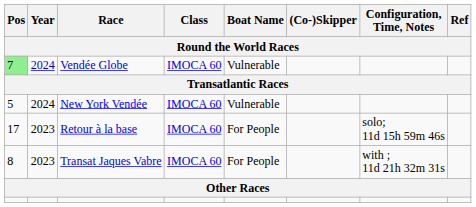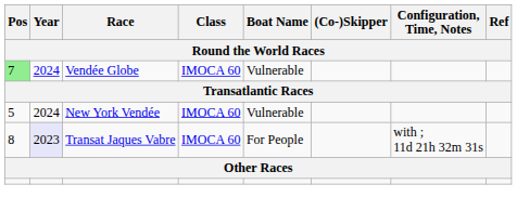 <table class="wikitable sortable">
 <tr>
 <th>Pos</th>
 <th>Year</th>
 <th>Race</th>
 <th>Class</th>
 <th>Boat Name</th>
 <th>(Co-)Skipper</th>
 <th>Configuration,<br>Time, Notes</th>
 <th>Ref</th>
 </tr>
 <tr>
 <th colspan="8"><strong>Round the World Races</strong></th>
 </tr>
 <tr>
 <td style="background: lightgreen;">7</td>
 <td><a href='#'>2024</a></td>
 <td><a href='#'>Vendée Globe</a></td>
 <td><a href='#'>IMOCA 60</a></td>
 <td>Vulnerable</td>
 <td></td>
 <td></td>
 <td></td>
 </tr>
 <tr>
 <th colspan="8"><strong>Transatlantic Races</strong></th>
 </tr>
 <tr>
 <td>5</td>
 <td>2024</td>
 <td><a href='#'>New York Vendée</a></td>
 <td><a href='#'>IMOCA 60</a></td>
 <td>Vulnerable</td>
 <td></td>
 <td></td>
 <td></td>
 </tr>
 <tr>
-<td>17</td>
-<td>2023</td>
-<td><a href='#'>Retour à la base</a></td>
-<td><a href='#'>IMOCA 60</a></td>
-<td>For People</td>
-<td></td>
-<td>solo;<br>11d 15h 59m 46s</td>
-<td></td>
-</tr>
-<tr>
 <td>8</td>
-<td>2023</td>
+<td style="background: lavender;">2023</td>
 <td><a href='#'>Transat Jaques Vabre</a></td>
 <td><a href='#'>IMOCA 60</a></td>
 <td>For People</td>
 <td></td>
 <td>with ;<br>11d 21h 32m 31s</td>
 <td></td>
 </tr>
 <tr>
 <th colspan="8"><strong>Other Races</strong></th>
 </tr>
 <tr>
 <td></td>
 <td></td>
 <td></td>
 <td></td>
 <td></td>
 <td></td>
 <td></td>
 <td></td>
 </tr>
 </table>
